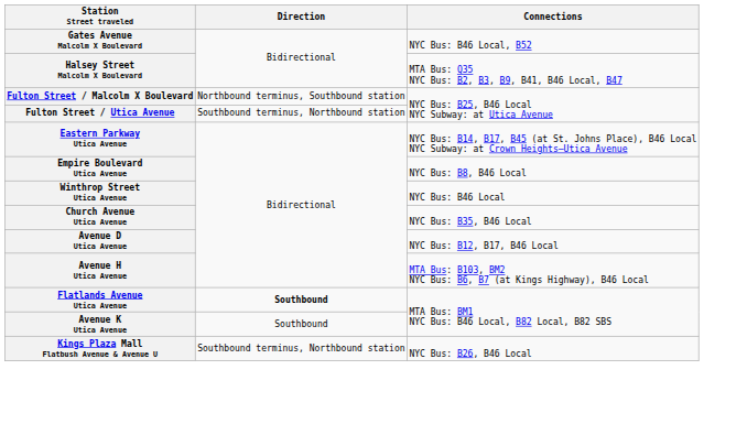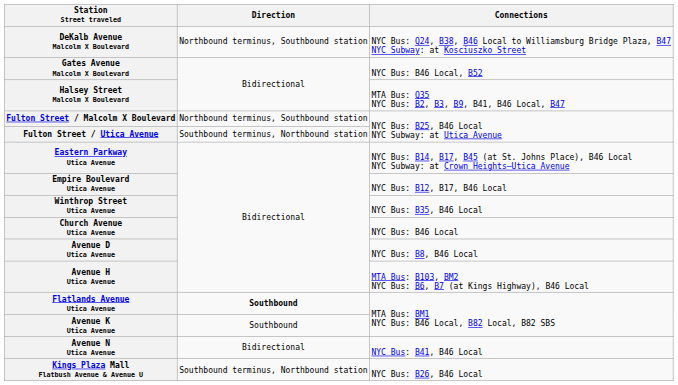 <table class="wikitable collapsible" style="font-size: 95%;">
 <tr>
 <th>Station<br><small>Street traveled</small></th>
 <th>Direction</th>
 <th>Connections</th>
+</tr>
+<tr>
+<th>DeKalb Avenue<br><small>Malcolm X Boulevard</small></th>
+<td style="text-align:center;">Northbound terminus, Southbound station</td>
+<td><br>NYC Bus: <a href='#'>Q24</a>, <a href='#'>B38</a>, <a href='#'>B46</a> Local to Williamsburg Bridge Plaza, <a href='#'>B47</a><br><a href='#'>NYC Subway</a>:  at <a href='#'>Kosciuszko Street</a></td>
 </tr>
 <tr>
 <th>Gates Avenue<br><small>Malcolm X Boulevard</small></th>
 <td rowspan="2" style="text-align:center;">Bidirectional</td>
 <td><br>NYC Bus: B46 Local, <a href='#'>B52</a></td>
 </tr>
 <tr>
 <th>Halsey Street<br><small>Malcolm X Boulevard</small></th>
 <td><br>MTA Bus: <a href='#'>Q35</a> <br>NYC Bus: <a href='#'>B2</a>, <a href='#'>B3</a>, <a href='#'>B9</a>, B41, B46 Local, <a href='#'>B47</a></td>
 </tr>
 <tr>
 <th><a href='#'>Fulton Street</a> / Malcolm X Boulevard</th>
 <td style="text-align:center;">Northbound terminus, Southbound station</td>
 <td rowspan=2><br>NYC Bus: <a href='#'>B25</a>, B46 Local<br>NYC Subway:  at <a href='#'>Utica Avenue</a></td>
 </tr>
 <tr>
 <th>Fulton Street / <a href='#'>Utica Avenue</a></th>
 <td style="text-align:center;">Southbound terminus, Northbound station</td>
 </tr>
 <tr>
 <th><a href='#'>Eastern Parkway</a><br><small>Utica Avenue</small></th>
 <td rowspan="6" style="text-align:center;">Bidirectional</td>
 <td><br>NYC Bus: <a href='#'>B14</a>, <a href='#'>B17</a>, <a href='#'>B45</a> (at St. Johns Place), B46 Local<br>NYC Subway:  at <a href='#'>Crown Heights–Utica Avenue</a></td>
 </tr>
 <tr>
 <th>Empire Boulevard<br><small>Utica Avenue</small></th>
-<td><br>NYC Bus: <a href='#'>B8</a>, B46 Local</td>
+<td><br>NYC Bus: <a href='#'>B12</a>, B17, B46 Local</td>
 </tr>
 <tr>
 <th>Winthrop Street<br><small>Utica Avenue</small></th>
+<td><br>NYC Bus: <a href='#'>B35</a>, B46 Local</td>
+</tr>
+<tr>
+<th>Church Avenue<br><small>Utica Avenue</small></th>
 <td><br>NYC Bus: B46 Local</td>
 </tr>
 <tr>
-<th>Church Avenue<br><small>Utica Avenue</small></th>
-<td><br>NYC Bus: <a href='#'>B35</a>, B46 Local</td>
-</tr>
-<tr>
 <th>Avenue D<br><small>Utica Avenue</small></th>
-<td><br>NYC Bus: <a href='#'>B12</a>, B17, B46 Local</td>
+<td><br>NYC Bus: <a href='#'>B8</a>, B46 Local</td>
 </tr>
 <tr>
 <th>Avenue H<br><small>Utica Avenue</small></th>
 <td><br><a href='#'>MTA Bus</a>: <a href='#'>B103</a>, <a href='#'>BM2</a> <br>NYC Bus: <a href='#'>B6</a>, <a href='#'>B7</a> (at Kings Highway), B46 Local</td>
 </tr>
 <tr>
 <th><a href='#'>Flatlands Avenue</a><br><small>Utica Avenue</small></th>
 <td style="text-align:center;"><strong>Southbound</strong></td>
 <td rowspan=2><br>MTA Bus: <a href='#'>BM1</a> <br>NYC Bus: B46 Local, <a href='#'>B82</a> Local, B82 SBS</td>
 </tr>
 <tr>
 <th>Avenue K<br><small>Utica Avenue</small></th>
 <td style="text-align:center;">Southbound</td>
 </tr>
 <tr>
+<th>Avenue N<br><small>Utica Avenue</small></th>
+<td style="text-align:center;">Bidirectional</td>
+<td><br><a href='#'>NYC Bus</a>: <a href='#'>B41</a>, B46 Local</td>
+</tr>
+<tr>
 <th><a href='#'>Kings Plaza</a> Mall<br><small>Flatbush Avenue & Avenue U</small></th>
 <td style="text-align:center;">Southbound terminus, Northbound station</td>
 <td><br>NYC Bus: <a href='#'>B26</a>, B46 Local</td>
 </tr>
 </table>
